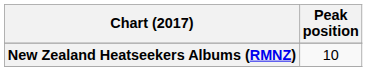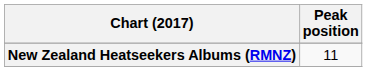 <table class="wikitable sortable plainrowheaders" style="text-align:center">
 <tr>
 <th scope="col">Chart (2017)</th>
 <th scope="col">Peak<br> position</th>
 </tr>
 <tr>
 </tr>
 <tr>
 </tr>
 <tr>
 <th scope="row">New Zealand Heatseekers Albums (<a href='#'>RMNZ</a>)</th>
-<td>10</td>
+<td>11</td>
 </tr>
 <tr>
 </tr>
 <tr>
 </tr>
 <tr>
 </tr>
 <tr>
 </tr>
 <tr>
 </tr>
 </table>
